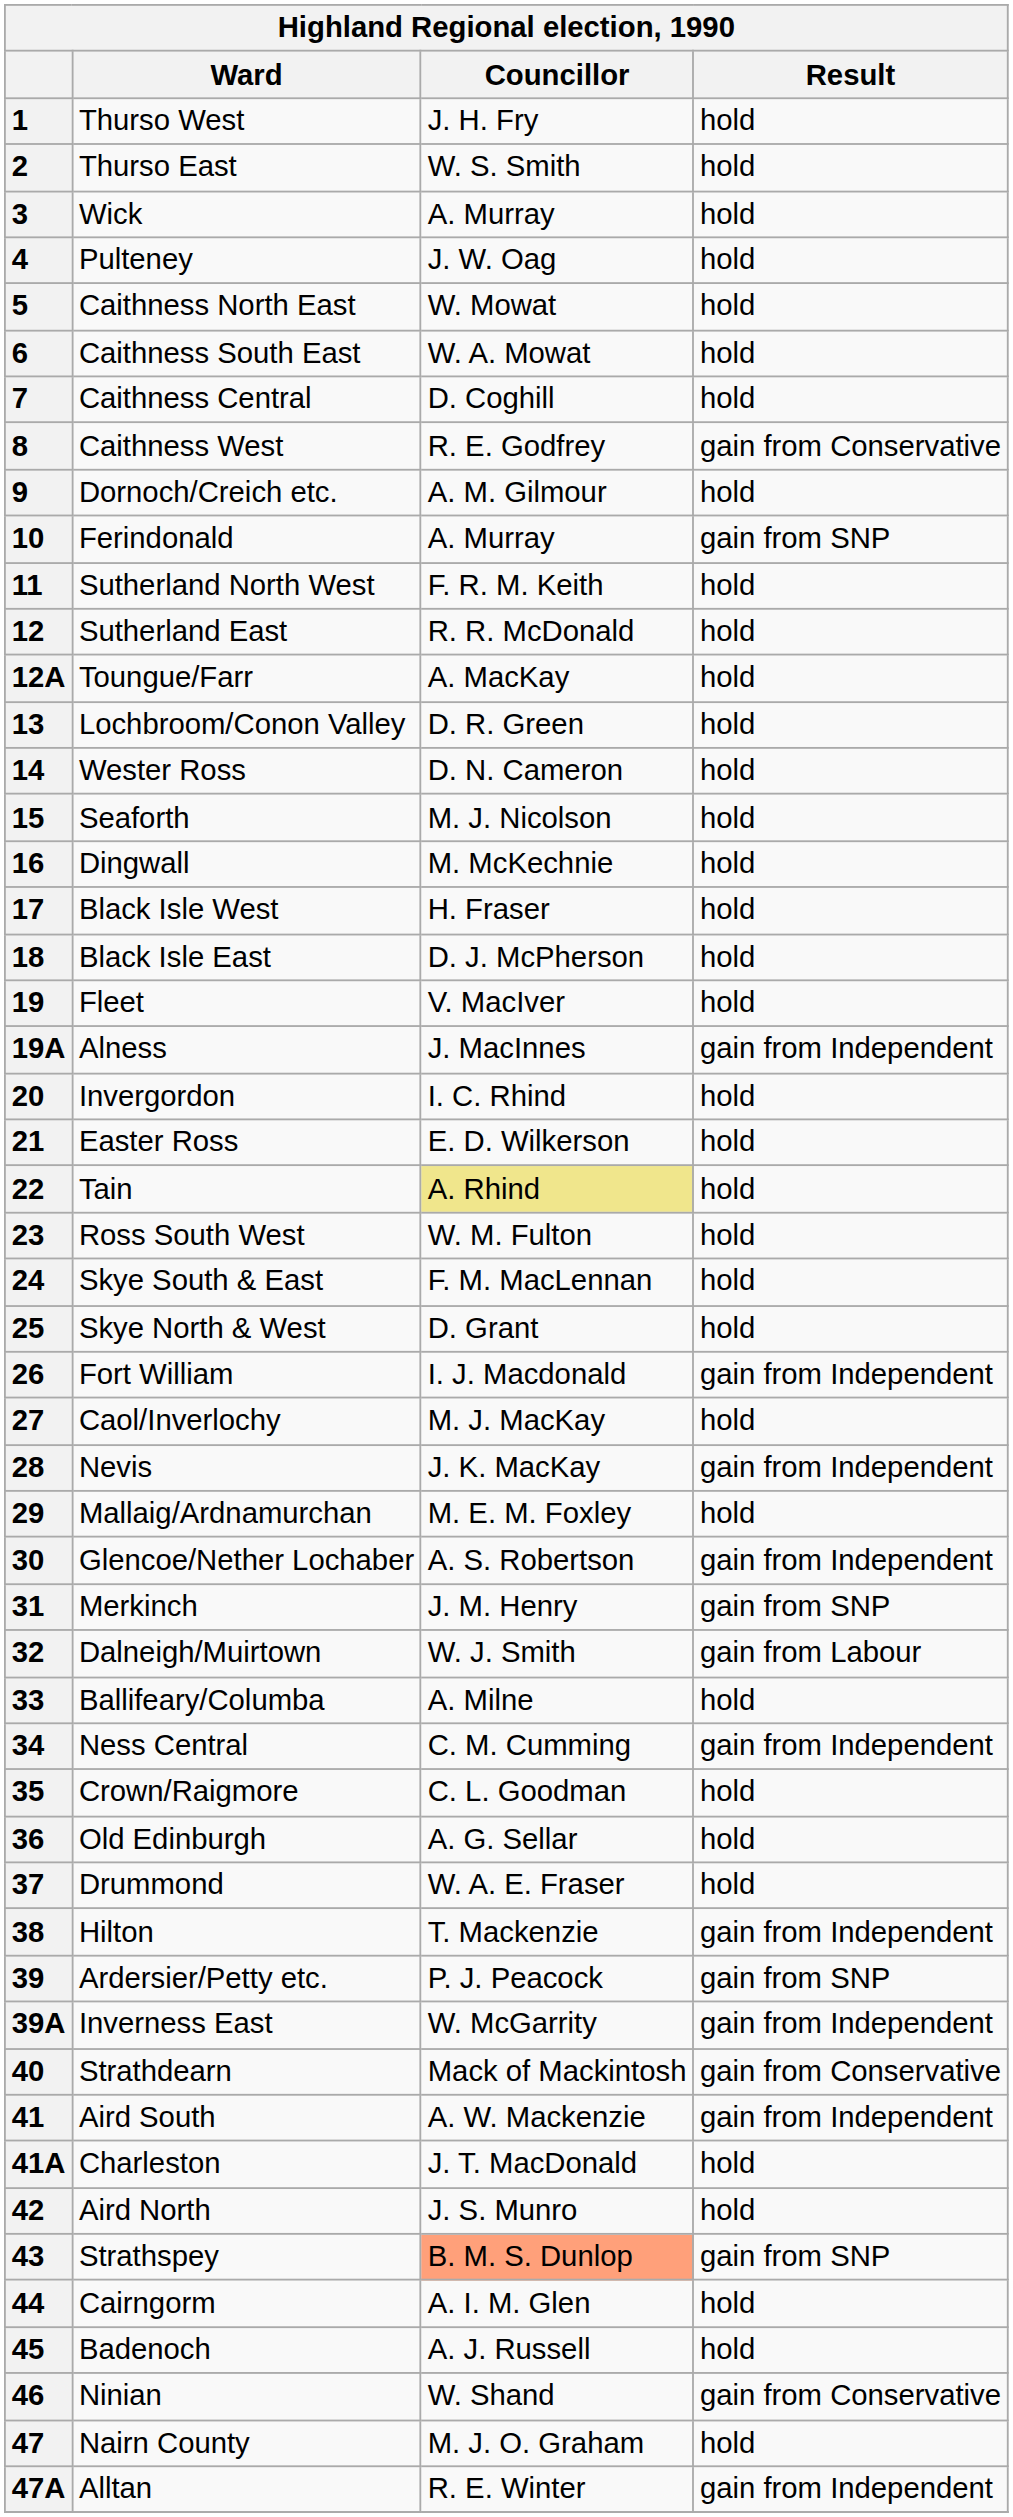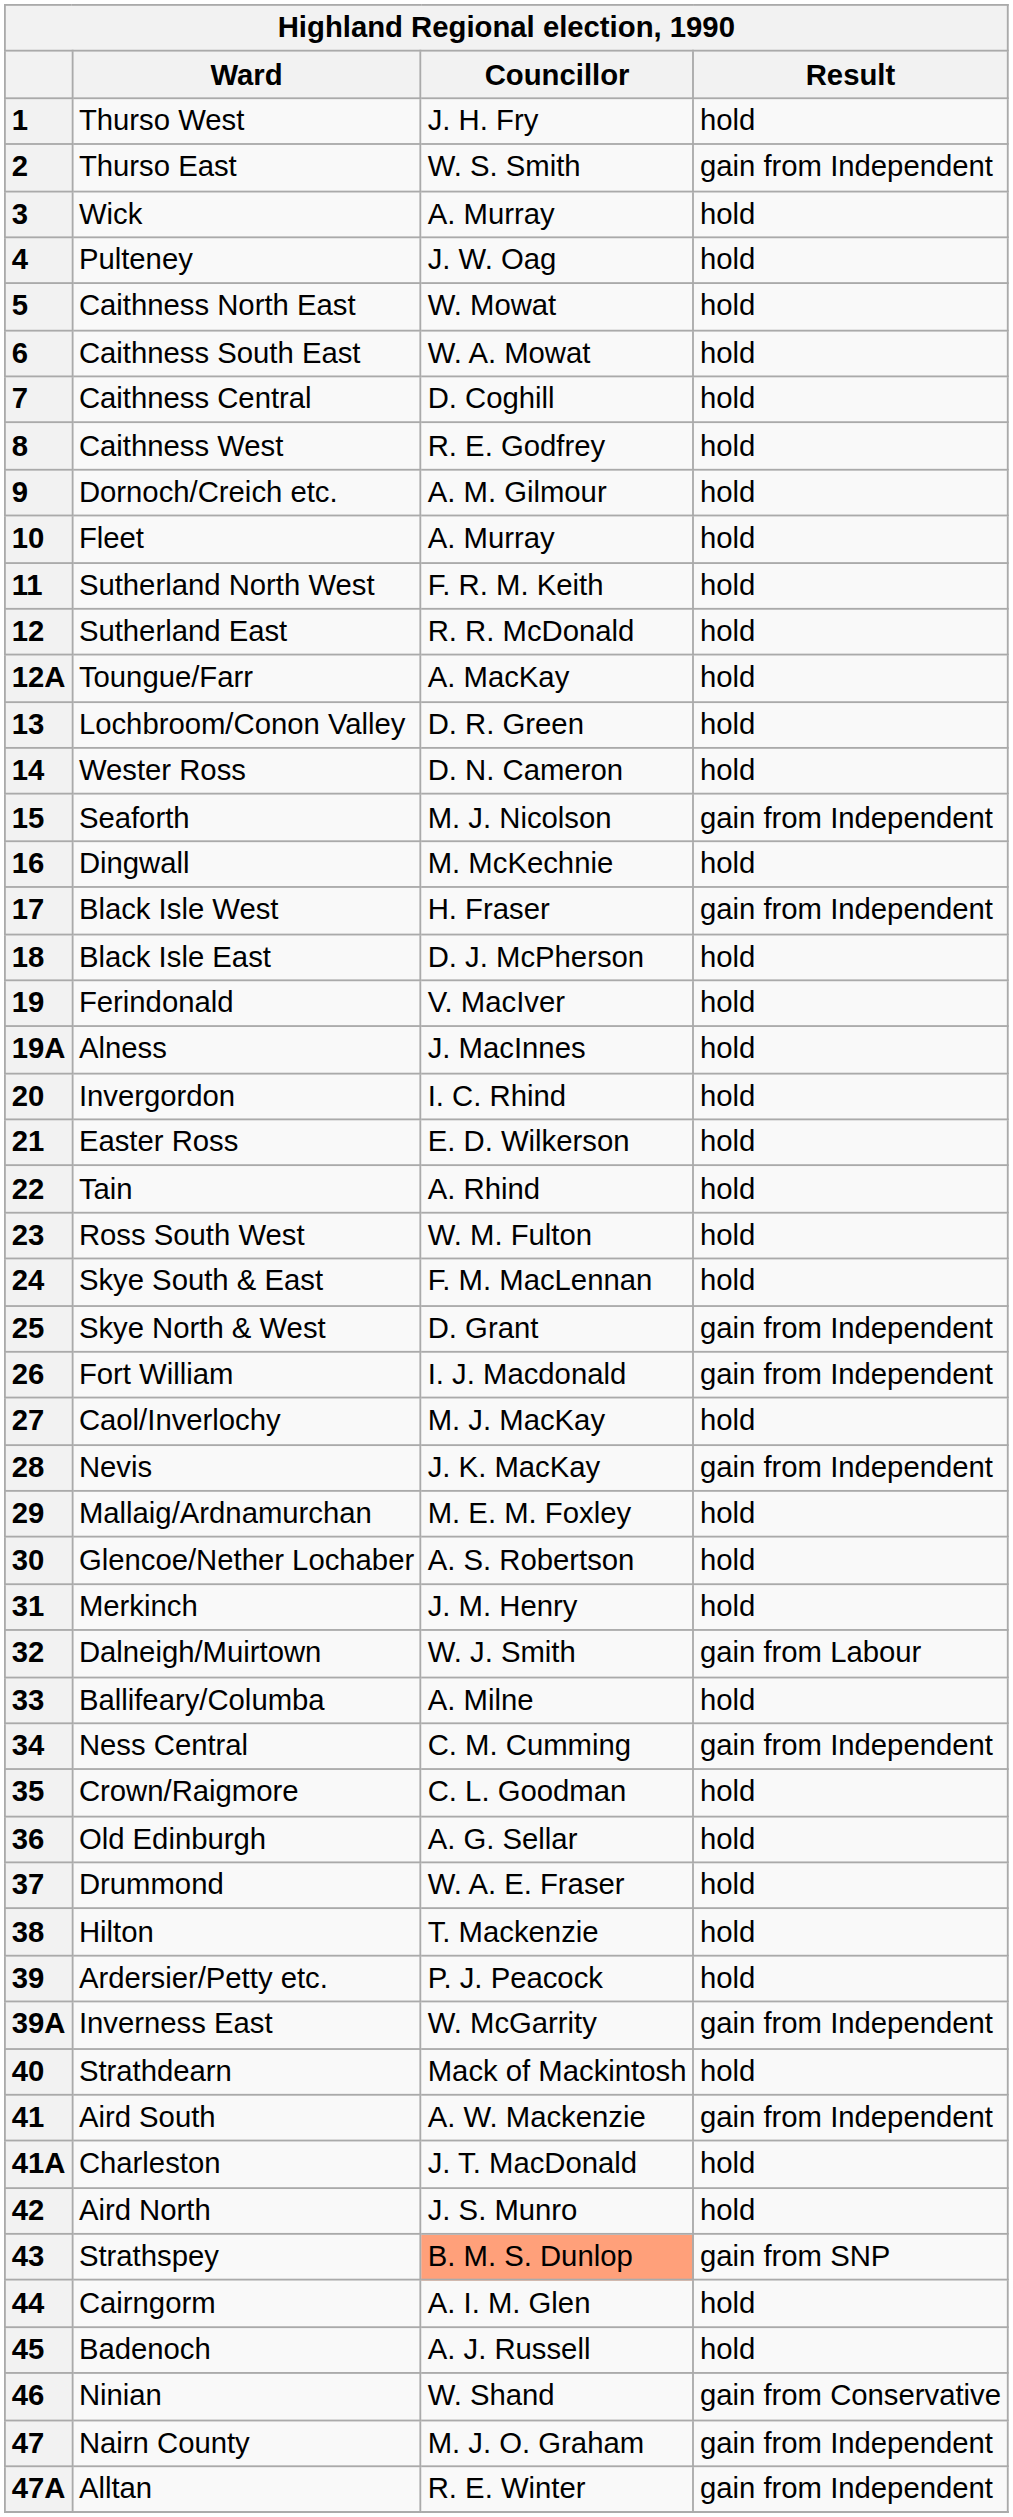 <table class="wikitable">
 <tr>
 <th colspan=5>Highland Regional election, 1990</th>
 </tr>
 <tr>
 <th scope="col"></th>
 <th scope="col">Ward</th>
 <th scope="col">Councillor</th>
 <th colspan=2>Result</th>
 </tr>
 <tr>
 <th scope="row" style="text-align: left;">1</th>
 <td>Thurso West</td>
 <td>J. H. Fry</td>
 <td> hold</td>
 </tr>
 <tr>
 <th scope="row" style="text-align: left;">2</th>
 <td>Thurso East</td>
 <td>W. S. Smith</td>
-<td> hold</td>
+<td> gain from Independent</td>
 </tr>
 <tr>
 <th scope="row" style="text-align: left;">3</th>
 <td>Wick</td>
 <td>A. Murray</td>
 <td> hold</td>
 </tr>
 <tr>
 <th scope="row" style="text-align: left;">4</th>
 <td>Pulteney</td>
 <td>J. W. Oag</td>
 <td> hold</td>
 </tr>
 <tr>
 <th scope="row" style="text-align: left;">5</th>
 <td>Caithness North East</td>
 <td>W. Mowat</td>
 <td> hold</td>
 </tr>
 <tr>
 <th scope="row" style="text-align: left;">6</th>
 <td>Caithness South East</td>
 <td>W. A. Mowat</td>
 <td> hold</td>
 </tr>
 <tr>
 <th scope="row" style="text-align: left;">7</th>
 <td>Caithness Central</td>
 <td>D. Coghill</td>
 <td> hold</td>
 </tr>
 <tr>
 <th scope="row" style="text-align: left;">8</th>
 <td>Caithness West</td>
 <td>R. E. Godfrey</td>
-<td> gain from Conservative</td>
+<td> hold</td>
 </tr>
 <tr>
 <th scope="row" style="text-align: left;">9</th>
 <td>Dornoch/Creich etc.</td>
 <td>A. M. Gilmour</td>
 <td> hold</td>
 </tr>
 <tr>
 <th scope="row" style="text-align: left;">10</th>
-<td>Ferindonald</td>
+<td>Fleet</td>
 <td>A. Murray</td>
-<td> gain from SNP</td>
+<td> hold</td>
 </tr>
 <tr>
 <th scope="row" style="text-align: left;">11</th>
 <td>Sutherland North West</td>
 <td>F. R. M. Keith</td>
 <td> hold</td>
 </tr>
 <tr>
 <th scope="row" style="text-align: left;">12</th>
 <td>Sutherland East</td>
 <td>R. R. McDonald</td>
 <td> hold</td>
 </tr>
 <tr>
 <th scope="row" style="text-align: left;">12A</th>
 <td>Toungue/Farr</td>
 <td>A. MacKay</td>
 <td> hold</td>
 </tr>
 <tr>
 <th scope="row" style="text-align: left;">13</th>
 <td>Lochbroom/Conon Valley</td>
 <td>D. R. Green</td>
 <td> hold</td>
 </tr>
 <tr>
 <th scope="row" style="text-align: left;">14</th>
 <td>Wester Ross</td>
 <td>D. N. Cameron</td>
 <td> hold</td>
 </tr>
 <tr>
 <th scope="row" style="text-align: left;">15</th>
 <td>Seaforth</td>
 <td>M. J. Nicolson</td>
-<td> hold</td>
+<td> gain from Independent</td>
 </tr>
 <tr>
 <th scope="row" style="text-align: left;">16</th>
 <td>Dingwall</td>
 <td>M. McKechnie</td>
 <td> hold</td>
 </tr>
 <tr>
 <th scope="row" style="text-align: left;">17</th>
 <td>Black Isle West</td>
 <td>H. Fraser</td>
-<td> hold</td>
+<td> gain from Independent</td>
 </tr>
 <tr>
 <th scope="row" style="text-align: left;">18</th>
 <td>Black Isle East</td>
 <td>D. J. McPherson</td>
 <td> hold</td>
 </tr>
 <tr>
 <th scope="row" style="text-align: left;">19</th>
-<td>Fleet</td>
+<td>Ferindonald</td>
 <td>V. MacIver</td>
 <td> hold</td>
 </tr>
 <tr>
 <th scope="row" style="text-align: left;">19A</th>
 <td>Alness</td>
 <td>J. MacInnes</td>
-<td> gain from Independent</td>
+<td> hold</td>
 </tr>
 <tr>
 <th scope="row" style="text-align: left;">20</th>
 <td>Invergordon</td>
 <td>I. C. Rhind</td>
 <td> hold</td>
 </tr>
 <tr>
 <th scope="row" style="text-align: left;">21</th>
 <td>Easter Ross</td>
 <td>E. D. Wilkerson</td>
 <td> hold</td>
 </tr>
 <tr>
 <th scope="row" style="text-align: left;">22</th>
 <td>Tain</td>
-<td style="background: khaki;">A. Rhind</td>
+<td>A. Rhind</td>
 <td> hold</td>
 </tr>
 <tr>
 <th scope="row" style="text-align: left;">23</th>
 <td>Ross South West</td>
 <td>W. M. Fulton</td>
 <td> hold</td>
 </tr>
 <tr>
 <th scope="row" style="text-align: left;">24</th>
 <td>Skye South & East</td>
 <td>F. M. MacLennan</td>
 <td> hold</td>
 </tr>
 <tr>
 <th scope="row" style="text-align: left;">25</th>
 <td>Skye North & West</td>
 <td>D. Grant</td>
-<td> hold</td>
+<td> gain from Independent</td>
 </tr>
 <tr>
 <th scope="row" style="text-align: left;">26</th>
 <td>Fort William</td>
 <td>I. J. Macdonald</td>
 <td> gain from Independent</td>
 </tr>
 <tr>
 <th scope="row" style="text-align: left;">27</th>
 <td>Caol/Inverlochy</td>
 <td>M. J. MacKay</td>
 <td> hold</td>
 </tr>
 <tr>
 <th scope="row" style="text-align: left;">28</th>
 <td>Nevis</td>
 <td>J. K. MacKay</td>
 <td> gain from Independent</td>
 </tr>
 <tr>
 <th scope="row" style="text-align: left;">29</th>
 <td>Mallaig/Ardnamurchan</td>
 <td>M. E. M. Foxley</td>
 <td> hold</td>
 </tr>
 <tr>
 <th scope="row" style="text-align: left;">30</th>
 <td>Glencoe/Nether Lochaber</td>
 <td>A. S. Robertson</td>
-<td> gain from Independent</td>
+<td> hold</td>
 </tr>
 <tr>
 <th scope="row" style="text-align: left;">31</th>
 <td>Merkinch</td>
 <td>J. M. Henry</td>
-<td> gain from SNP</td>
+<td> hold</td>
 </tr>
 <tr>
 <th scope="row" style="text-align: left;">32</th>
 <td>Dalneigh/Muirtown</td>
 <td>W. J. Smith</td>
 <td> gain from Labour</td>
 </tr>
 <tr>
 <th scope="row" style="text-align: left;">33</th>
 <td>Ballifeary/Columba</td>
 <td>A. Milne</td>
 <td> hold</td>
 </tr>
 <tr>
 <th scope="row" style="text-align: left;">34</th>
 <td>Ness Central</td>
 <td>C. M. Cumming</td>
 <td> gain from Independent</td>
 </tr>
 <tr>
 <th scope="row" style="text-align: left;">35</th>
 <td>Crown/Raigmore</td>
 <td>C. L. Goodman</td>
 <td> hold</td>
 </tr>
 <tr>
 <th scope="row" style="text-align: left;">36</th>
 <td>Old Edinburgh</td>
 <td>A. G. Sellar</td>
 <td> hold</td>
 </tr>
 <tr>
 <th scope="row" style="text-align: left;">37</th>
 <td>Drummond</td>
 <td>W. A. E. Fraser</td>
 <td> hold</td>
 </tr>
 <tr>
 <th scope="row" style="text-align: left;">38</th>
 <td>Hilton</td>
 <td>T. Mackenzie</td>
-<td> gain from Independent</td>
+<td> hold</td>
 </tr>
 <tr>
 <th scope="row" style="text-align: left;">39</th>
 <td>Ardersier/Petty etc.</td>
 <td>P. J. Peacock</td>
-<td> gain from SNP</td>
+<td> hold</td>
 </tr>
 <tr>
 <th scope="row" style="text-align: left;">39A</th>
 <td>Inverness East</td>
 <td>W. McGarrity</td>
 <td> gain from Independent</td>
 </tr>
 <tr>
 <th scope="row" style="text-align: left;">40</th>
 <td>Strathdearn</td>
 <td>Mack of Mackintosh</td>
-<td> gain from Conservative</td>
+<td> hold</td>
 </tr>
 <tr>
 <th scope="row" style="text-align: left;">41</th>
 <td>Aird South</td>
 <td>A. W. Mackenzie</td>
 <td> gain from Independent</td>
 </tr>
 <tr>
 <th scope="row" style="text-align: left;">41A</th>
 <td>Charleston</td>
 <td>J. T. MacDonald</td>
 <td> hold</td>
 </tr>
 <tr>
 <th scope="row" style="text-align: left;">42</th>
 <td>Aird North</td>
 <td>J. S. Munro</td>
 <td> hold</td>
 </tr>
 <tr>
 <th scope="row" style="text-align: left;">43</th>
 <td>Strathspey</td>
 <td style="background: lightsalmon;">B. M. S. Dunlop</td>
 <td> gain from SNP</td>
 </tr>
 <tr>
 <th scope="row" style="text-align: left;">44</th>
 <td>Cairngorm</td>
 <td>A. I. M. Glen</td>
 <td> hold</td>
 </tr>
 <tr>
 <th scope="row" style="text-align: left;">45</th>
 <td>Badenoch</td>
 <td>A. J. Russell</td>
 <td> hold</td>
 </tr>
 <tr>
 <th scope="row" style="text-align: left;">46</th>
 <td>Ninian</td>
 <td>W. Shand</td>
 <td> gain from Conservative</td>
 </tr>
 <tr>
 <th scope="row" style="text-align: left;">47</th>
 <td>Nairn County</td>
 <td>M. J. O. Graham</td>
-<td> hold</td>
+<td> gain from Independent</td>
 </tr>
 <tr>
 <th scope="row" style="text-align: left;">47A</th>
 <td>Alltan</td>
 <td>R. E. Winter</td>
 <td> gain from Independent</td>
 </tr>
 <tr>
 </tr>
 </table>
